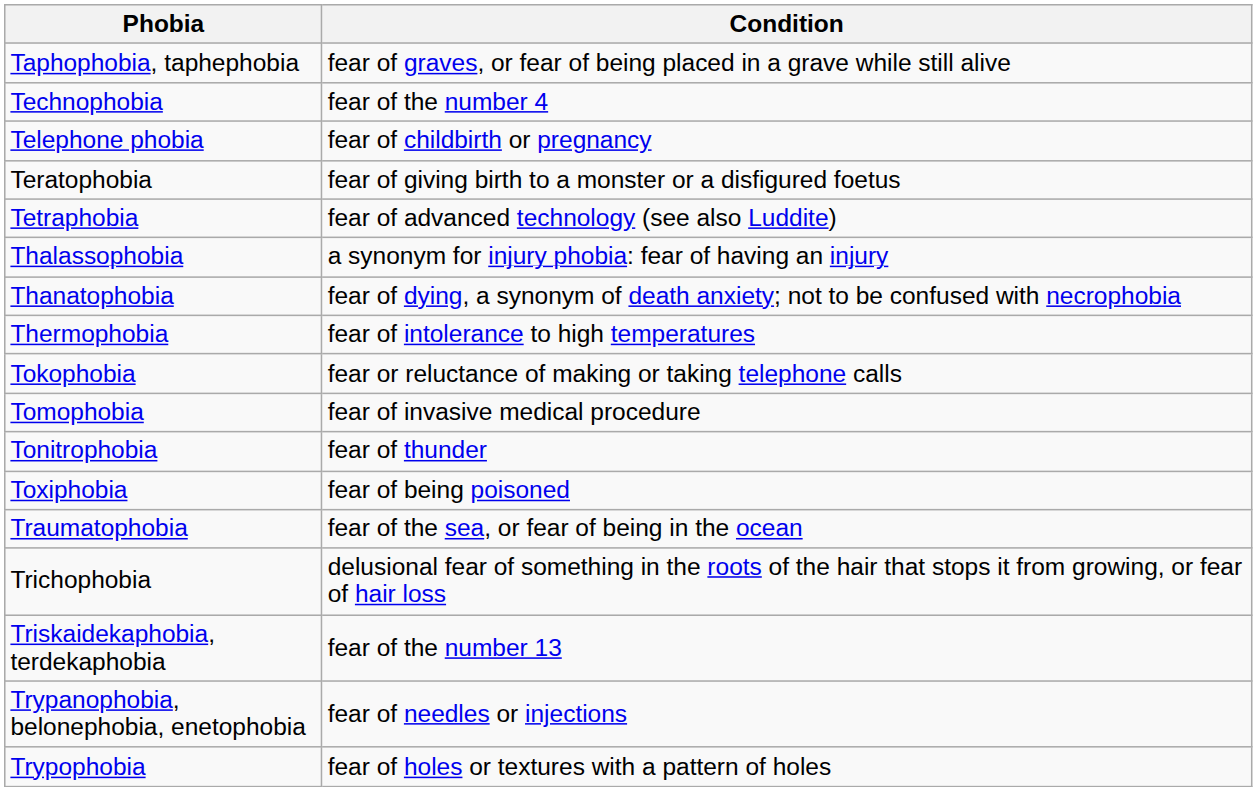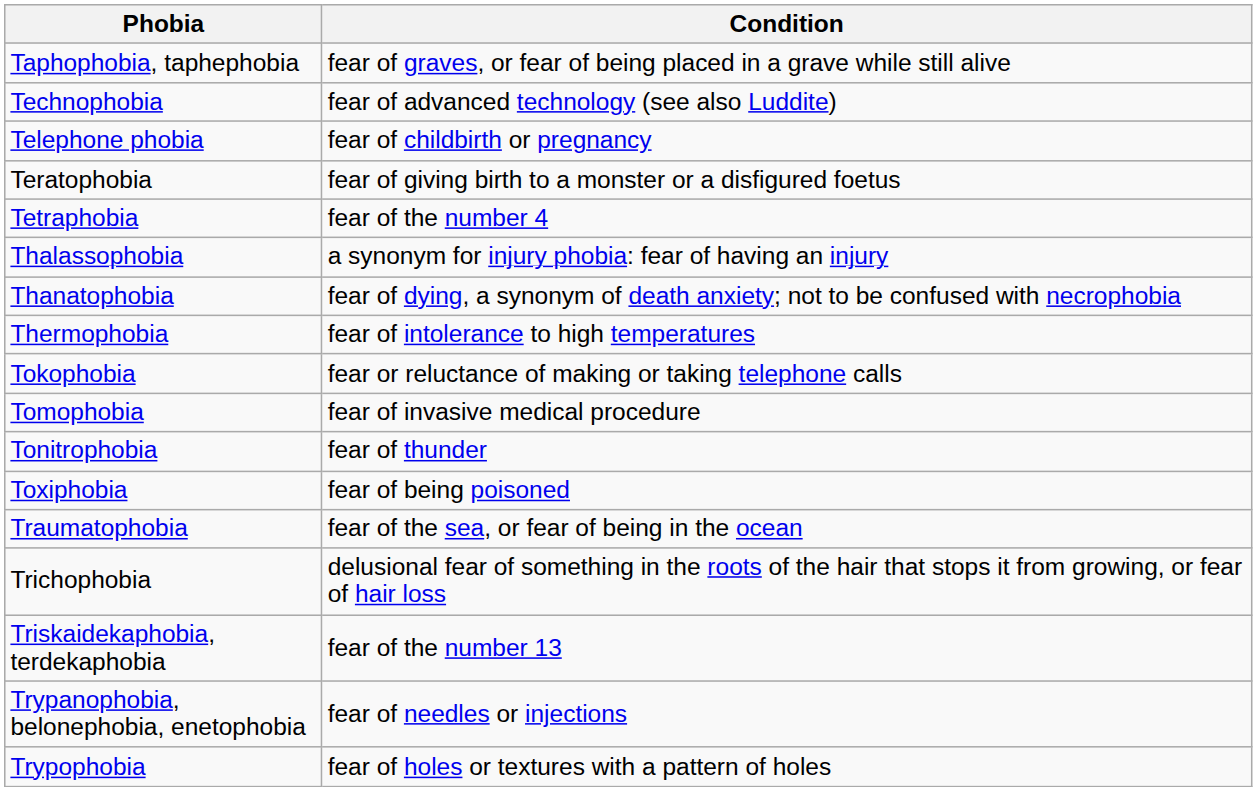 <table class="wikitable sortable" border="1">
 <tr>
 <th width="200px">Phobia</th>
 <th width="600px">Condition</th>
 </tr>
 <tr>
 <td><a href='#'>Taphophobia</a>, taphephobia</td>
 <td>fear of <a href='#'>graves</a>, or fear of being placed in a grave while still alive</td>
 </tr>
 <tr>
 <td><a href='#'>Technophobia</a></td>
-<td>fear of the <a href='#'>number 4</a></td>
+<td>fear of advanced <a href='#'>technology</a> (see also <a href='#'>Luddite</a>)</td>
 </tr>
 <tr>
 <td><a href='#'>Telephone phobia</a></td>
 <td>fear of <a href='#'>childbirth</a> or <a href='#'>pregnancy</a></td>
 </tr>
 <tr>
 <td>Teratophobia</td>
 <td>fear of giving birth to a monster or a disfigured foetus</td>
 </tr>
 <tr>
 <td><a href='#'>Tetraphobia</a></td>
-<td>fear of advanced <a href='#'>technology</a> (see also <a href='#'>Luddite</a>)</td>
+<td>fear of the <a href='#'>number 4</a></td>
 </tr>
 <tr>
 <td><a href='#'>Thalassophobia</a></td>
 <td>a synonym for <a href='#'>injury phobia</a>: fear of having an <a href='#'>injury</a></td>
 </tr>
 <tr>
 <td><a href='#'>Thanatophobia</a></td>
 <td>fear of <a href='#'>dying</a>, a synonym of <a href='#'>death anxiety</a>; not to be confused with <a href='#'>necrophobia</a></td>
 </tr>
 <tr>
 <td><a href='#'>Thermophobia</a></td>
 <td>fear of <a href='#'>intolerance</a> to high <a href='#'>temperatures</a></td>
 </tr>
 <tr>
 <td><a href='#'>Tokophobia</a></td>
 <td>fear or reluctance of making or taking <a href='#'>telephone</a> calls</td>
 </tr>
 <tr>
 <td><a href='#'>Tomophobia</a></td>
 <td>fear of invasive medical procedure</td>
 </tr>
 <tr>
 <td><a href='#'>Tonitrophobia</a></td>
 <td>fear of <a href='#'>thunder</a></td>
 </tr>
 <tr>
 <td><a href='#'>Toxiphobia</a></td>
 <td>fear of being <a href='#'>poisoned</a></td>
 </tr>
 <tr>
 <td><a href='#'>Traumatophobia</a></td>
 <td>fear of the <a href='#'>sea</a>, or fear of being in the <a href='#'>ocean</a></td>
 </tr>
 <tr>
 <td>Trichophobia</td>
 <td>delusional fear of something in the <a href='#'>roots</a> of the hair that stops it from growing, or fear of <a href='#'>hair loss</a></td>
 </tr>
 <tr>
 <td><a href='#'>Triskaidekaphobia</a>, terdekaphobia</td>
 <td>fear of the <a href='#'>number 13</a></td>
 </tr>
 <tr>
 <td><a href='#'>Trypanophobia</a>, belonephobia, enetophobia</td>
 <td>fear of <a href='#'>needles</a> or <a href='#'>injections</a></td>
 </tr>
 <tr>
 <td><a href='#'>Trypophobia</a></td>
 <td>fear of <a href='#'>holes</a> or textures with a pattern of holes</td>
 </tr>
 </table>
